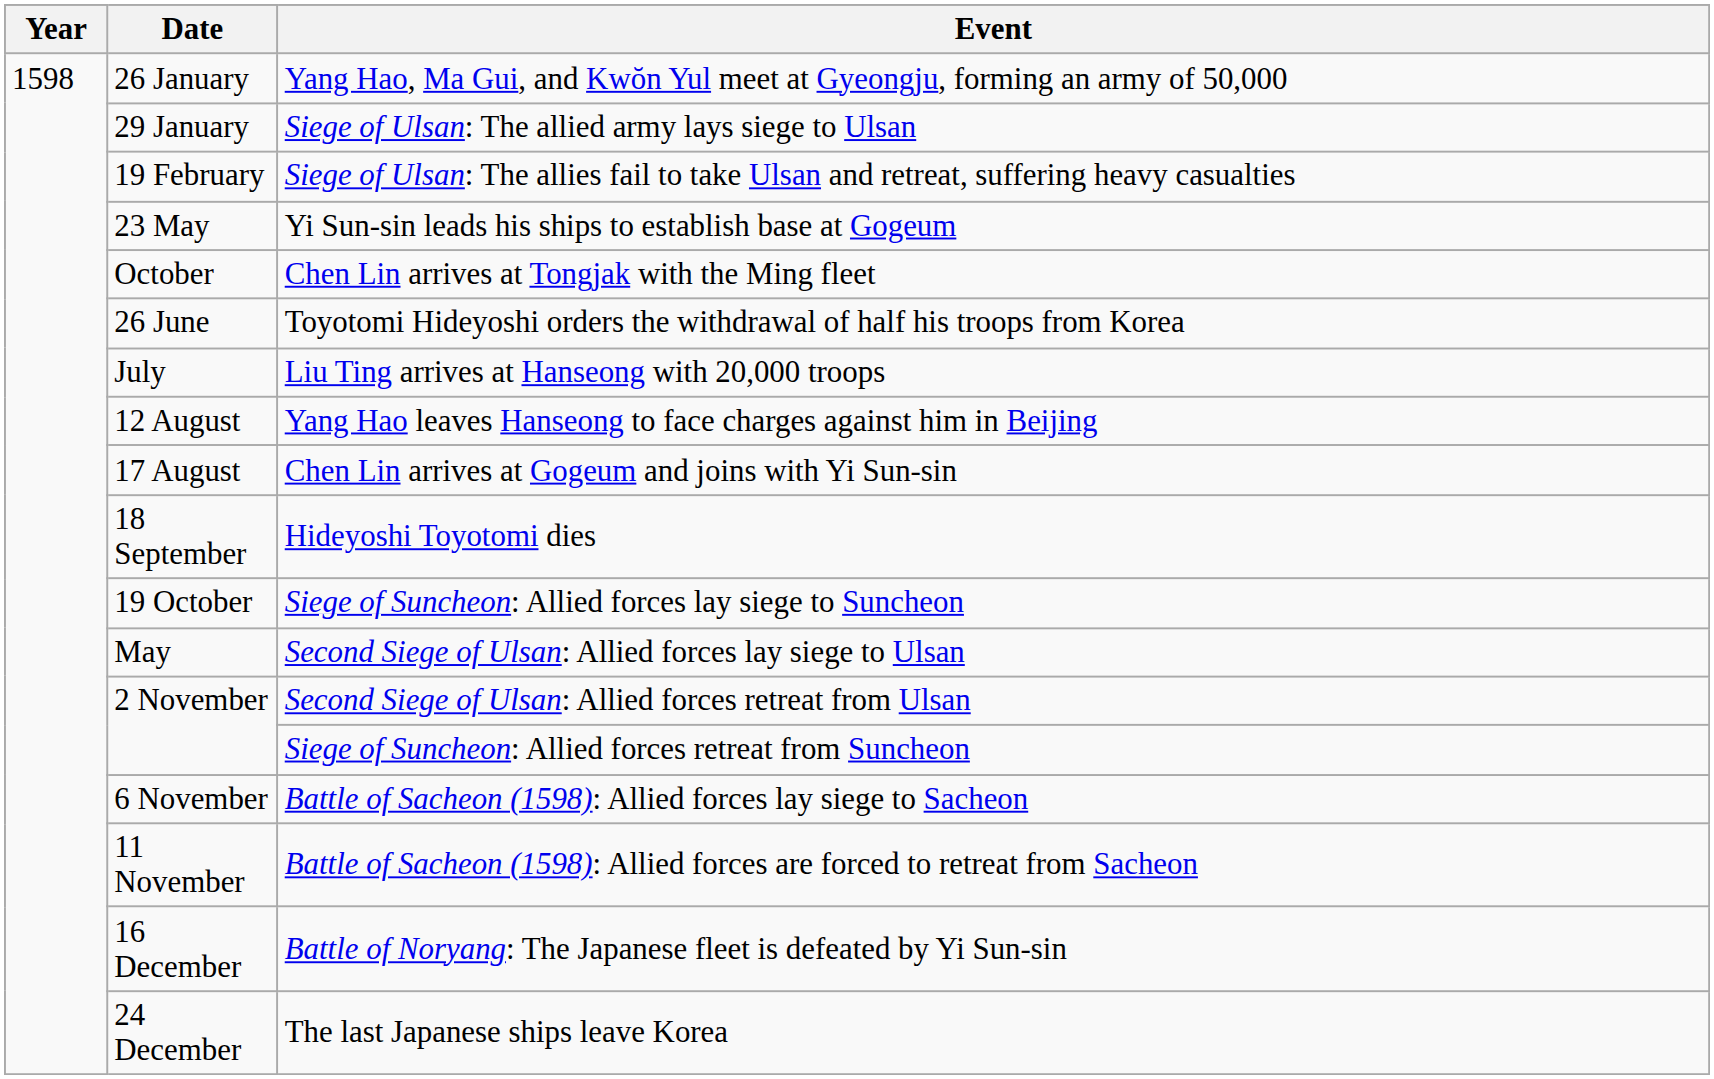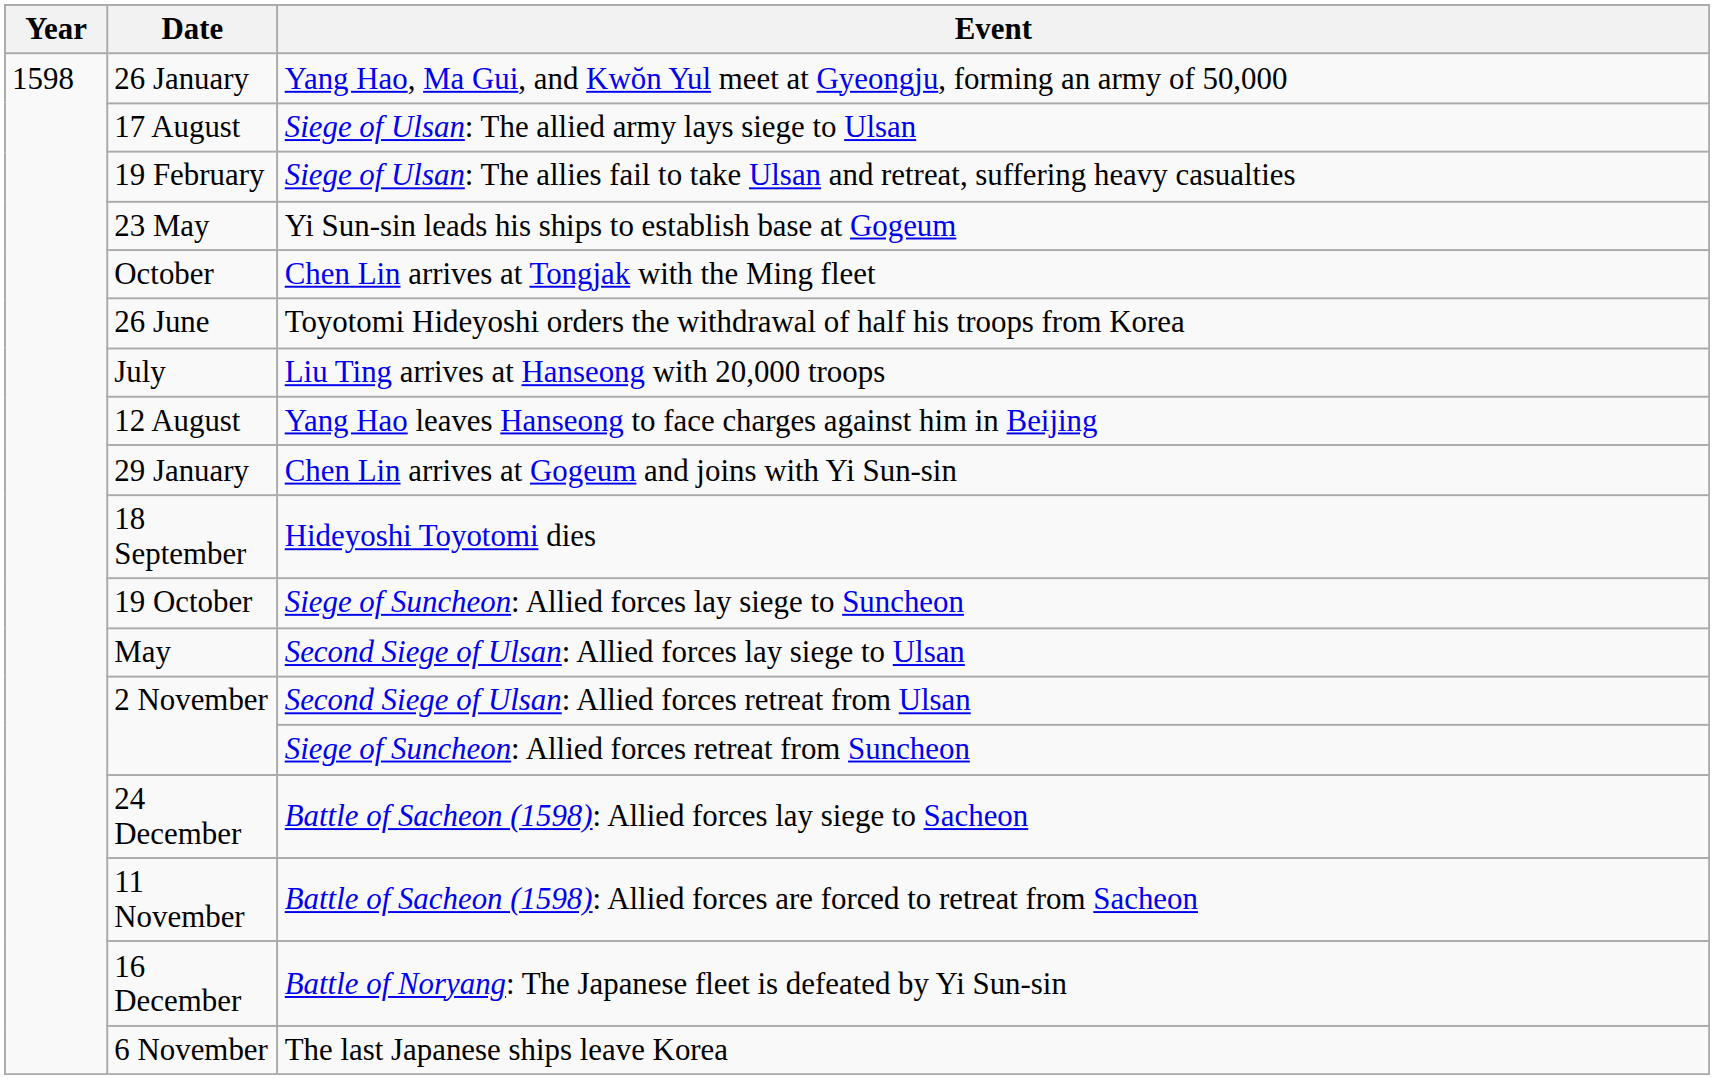 <table class="wikitable" width="100%">
 <tr>
 <th style="width:6%">Year</th>
 <th style="width:10%">Date</th>
 <th>Event</th>
 </tr>
 <tr>
 <td rowspan="18" valign="top">1598</td>
 <td>26 January</td>
 <td><a href='#'>Yang Hao</a>, <a href='#'>Ma Gui</a>, and <a href='#'>Kwŏn Yul</a> meet at <a href='#'>Gyeongju</a>, forming an army of 50,000</td>
 </tr>
 <tr>
-<td>29 January</td>
+<td>17 August</td>
 <td><em><a href='#'>Siege of Ulsan</a></em>: The allied army lays siege to <a href='#'>Ulsan</a></td>
 </tr>
 <tr>
 <td>19 February</td>
 <td><em><a href='#'>Siege of Ulsan</a></em>: The allies fail to take <a href='#'>Ulsan</a> and retreat, suffering heavy casualties</td>
 </tr>
 <tr>
 <td>23 May</td>
 <td>Yi Sun-sin leads his ships to establish base at <a href='#'>Gogeum</a></td>
 </tr>
 <tr>
 <td>October</td>
 <td><a href='#'>Chen Lin</a> arrives at <a href='#'>Tongjak</a> with the Ming fleet</td>
 </tr>
 <tr>
 <td>26 June</td>
 <td>Toyotomi Hideyoshi orders the withdrawal of half his troops from Korea</td>
 </tr>
 <tr>
 <td>July</td>
 <td><a href='#'>Liu Ting</a> arrives at <a href='#'>Hanseong</a> with 20,000 troops</td>
 </tr>
 <tr>
 <td>12 August</td>
 <td><a href='#'>Yang Hao</a> leaves <a href='#'>Hanseong</a> to face charges against him in <a href='#'>Beijing</a></td>
 </tr>
 <tr>
-<td>17 August</td>
+<td>29 January</td>
 <td><a href='#'>Chen Lin</a> arrives at <a href='#'>Gogeum</a> and joins with Yi Sun-sin</td>
 </tr>
 <tr>
 <td>18 September</td>
 <td><a href='#'>Hideyoshi Toyotomi</a> dies</td>
 </tr>
 <tr>
 <td>19 October</td>
 <td><em><a href='#'>Siege of Suncheon</a></em>: Allied forces lay siege to <a href='#'>Suncheon</a></td>
 </tr>
 <tr>
 <td>May</td>
 <td><em><a href='#'>Second Siege of Ulsan</a></em>: Allied forces lay siege to <a href='#'>Ulsan</a></td>
 </tr>
 <tr>
 <td rowspan="2" valign="top">2 November</td>
 <td><em><a href='#'>Second Siege of Ulsan</a></em>: Allied forces retreat from <a href='#'>Ulsan</a></td>
 </tr>
 <tr>
 <td><em><a href='#'>Siege of Suncheon</a></em>: Allied forces retreat from <a href='#'>Suncheon</a></td>
 </tr>
 <tr>
-<td>6 November</td>
+<td>24 December</td>
 <td><em><a href='#'>Battle of Sacheon (1598)</a></em>: Allied forces lay siege to <a href='#'>Sacheon</a></td>
 </tr>
 <tr>
 <td>11 November</td>
 <td><em><a href='#'>Battle of Sacheon (1598)</a></em>: Allied forces are forced to retreat from <a href='#'>Sacheon</a></td>
 </tr>
 <tr>
 <td>16 December</td>
 <td><em><a href='#'>Battle of Noryang</a></em>: The Japanese fleet is defeated by Yi Sun-sin</td>
 </tr>
 <tr>
-<td>24 December</td>
+<td>6 November</td>
 <td>The last Japanese ships leave Korea</td>
 </tr>
 </table>
